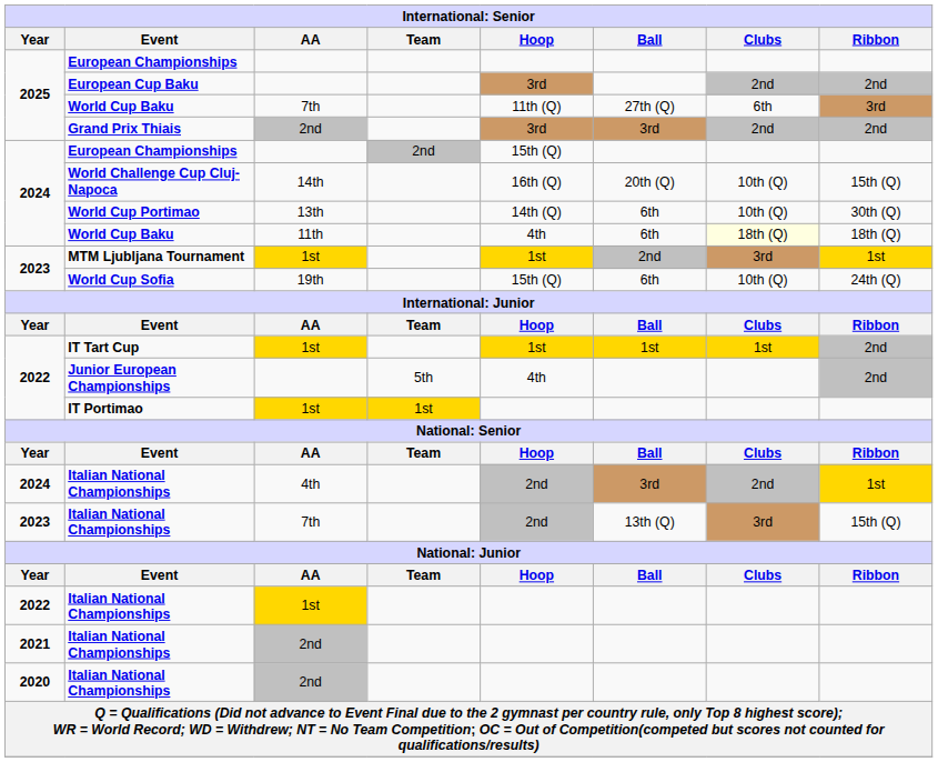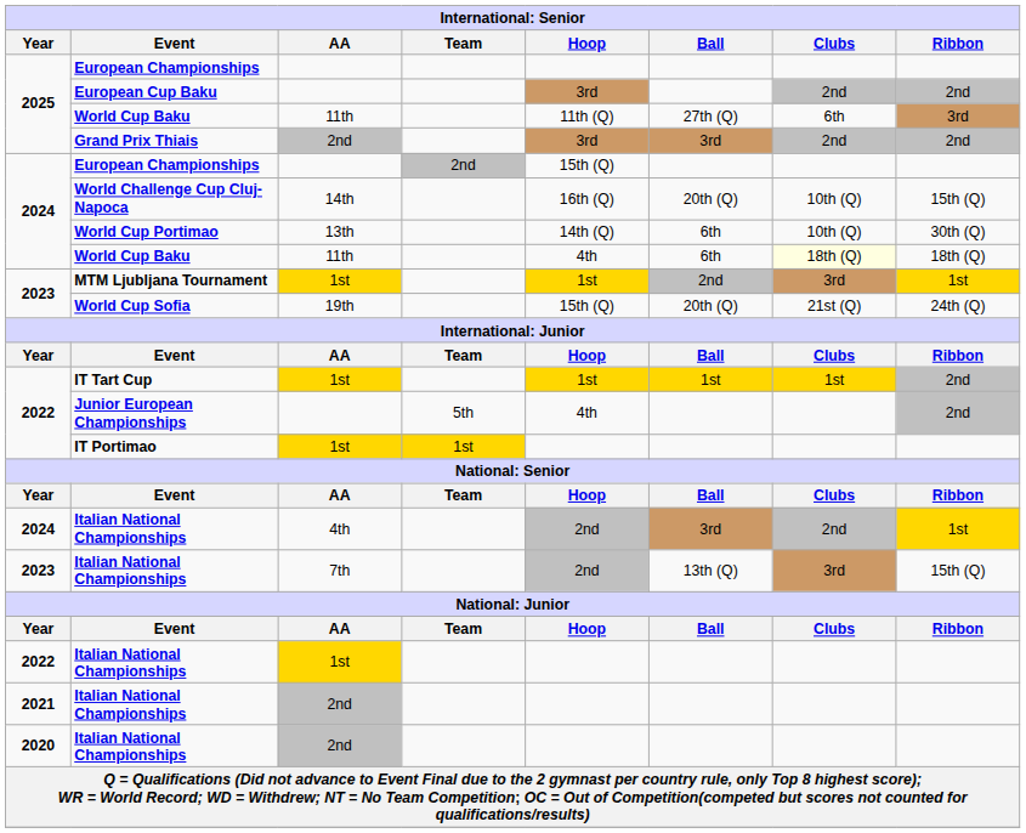 <table class="wikitable" style="text-align:center; font-size: 80%;">
 <tr>
 <th align=center colspan=8 style="background-color: #D6D6FF; "><strong>International: Senior</strong></th>
 </tr>
 <tr>
 <th>Year</th>
 <th>Event</th>
 <th width=100px>AA</th>
 <th width=100px>Team</th>
 <th width=100px><a href='#'>Hoop</a></th>
 <th width=100px><a href='#'>Ball</a></th>
 <th width=100px><a href='#'>Clubs</a></th>
 <th width=100px><a href='#'>Ribbon</a></th>
 </tr>
 <tr>
 <td rowspan="4"><strong>2025</strong></td>
 <td align=left><strong><a href='#'>European Championships</a></strong></td>
 <td></td>
 <td></td>
 <td></td>
 <td></td>
 <td></td>
 <td></td>
 </tr>
 <tr>
 <td align=left><strong><a href='#'>European Cup Baku</a></strong></td>
 <td></td>
 <td></td>
 <td bgcolor=CC9966>3rd</td>
 <td></td>
 <td bgcolor="silver">2nd</td>
 <td bgcolor="silver">2nd</td>
 </tr>
 <tr>
 <td align=left><strong><a href='#'>World Cup Baku</a></strong></td>
-<td>7th</td>
+<td>11th</td>
 <td></td>
 <td>11th (Q)</td>
 <td>27th (Q)</td>
 <td>6th</td>
 <td bgcolor=CC9966>3rd</td>
 </tr>
 <tr>
 <td align=left><strong><a href='#'>Grand Prix Thiais</a></strong></td>
 <td bgcolor="silver">2nd</td>
 <td></td>
 <td bgcolor=CC9966>3rd</td>
 <td bgcolor=CC9966>3rd</td>
 <td bgcolor="silver">2nd</td>
 <td bgcolor="silver">2nd</td>
 </tr>
 <tr>
 <td rowspan="4"><strong>2024</strong></td>
 <td align=left><strong><a href='#'>European Championships</a></strong></td>
 <td></td>
 <td bgcolor="silver">2nd</td>
 <td>15th (Q)</td>
 <td></td>
 <td></td>
 <td></td>
 </tr>
 <tr>
 <td align=left><strong><a href='#'>World Challenge Cup Cluj-Napoca</a></strong></td>
 <td>14th</td>
 <td></td>
 <td>16th (Q)</td>
 <td>20th (Q)</td>
 <td>10th (Q)</td>
 <td>15th (Q)</td>
 </tr>
 <tr>
 <td align=left><strong><a href='#'>World Cup Portimao</a></strong></td>
 <td>13th</td>
 <td></td>
 <td>14th (Q)</td>
 <td>6th</td>
 <td>10th (Q)</td>
 <td>30th (Q)</td>
 </tr>
 <tr>
 <td align=left><strong><a href='#'>World Cup Baku</a></strong></td>
 <td>11th</td>
 <td></td>
 <td>4th</td>
 <td>6th</td>
 <td style="background: lightyellow;">18th (Q)</td>
 <td>18th (Q)</td>
 </tr>
 <tr>
 <td rowspan="2"><strong>2023</strong></td>
 <td align=left><strong>MTM Ljubljana Tournament</strong></td>
 <td bgcolor=gold>1st</td>
 <td></td>
 <td bgcolor=gold>1st</td>
 <td bgcolor="silver">2nd</td>
 <td bgcolor=CC9966>3rd</td>
 <td bgcolor=gold>1st</td>
 </tr>
 <tr>
 <td align=left><strong><a href='#'>World Cup Sofia</a></strong></td>
 <td>19th</td>
 <td></td>
 <td>15th (Q)</td>
-<td>6th</td>
-<td>10th (Q)</td>
+<td>20th (Q)</td>
+<td>21st (Q)</td>
 <td>24th (Q)</td>
 </tr>
 <tr>
 <th align=center colspan=8 style="background-color: #D6D6FF; "><strong>International: Junior</strong></th>
 </tr>
 <tr>
 <th>Year</th>
 <th>Event</th>
 <th width=100px>AA</th>
 <th width=100px>Team</th>
 <th width=100px><a href='#'>Hoop</a></th>
 <th width=100px><a href='#'>Ball</a></th>
 <th width=100px><a href='#'>Clubs</a></th>
 <th width=100px><a href='#'>Ribbon</a></th>
 </tr>
 <tr>
 <td rowspan="3" width=50px><strong>2022</strong></td>
 <td align=left><strong>IT Tart Cup</strong></td>
 <td bgcolor=gold>1st</td>
 <td></td>
 <td bgcolor=gold>1st</td>
 <td bgcolor=gold>1st</td>
 <td bgcolor=gold>1st</td>
 <td bgcolor=silver>2nd</td>
 </tr>
 <tr>
 <td align=left><strong><a href='#'>Junior European Championships</a></strong></td>
 <td></td>
 <td>5th</td>
 <td>4th</td>
 <td></td>
 <td></td>
 <td bgcolor=silver>2nd</td>
 </tr>
 <tr>
 <td align=left><strong>IT Portimao</strong></td>
 <td bgcolor=gold>1st</td>
 <td bgcolor=gold>1st</td>
 <td></td>
 <td></td>
 <td></td>
 <td></td>
 </tr>
 <tr>
 <th align=center colspan=8 style="background-color: #D6D6FF; "><strong>National: Senior</strong></th>
 </tr>
 <tr>
 <th>Year</th>
 <th>Event</th>
 <th width=100px>AA</th>
 <th width=100px>Team</th>
 <th width=100px><a href='#'>Hoop</a></th>
 <th width=100px><a href='#'>Ball</a></th>
 <th width=100px><a href='#'>Clubs</a></th>
 <th width=100px><a href='#'>Ribbon</a></th>
 </tr>
 <tr>
 <td rowspan="1" width=50px><strong>2024</strong></td>
 <td align=left><strong><a href='#'>Italian National Championships</a></strong></td>
 <td>4th</td>
 <td></td>
 <td bgcolor=silver>2nd</td>
 <td bgcolor=CC9966>3rd</td>
 <td bgcolor=silver>2nd</td>
 <td bgcolor=gold>1st</td>
 </tr>
 <tr>
 <td rowspan="1" width=50px><strong>2023</strong></td>
 <td align=left><strong><a href='#'>Italian National Championships</a></strong></td>
 <td>7th</td>
 <td></td>
 <td bgcolor=silver>2nd</td>
 <td>13th (Q)</td>
 <td bgcolor=CC9966>3rd</td>
 <td>15th (Q)</td>
 </tr>
 <tr>
 <th align=center colspan=8 style="background-color: #D6D6FF; "><strong>National: Junior</strong></th>
 </tr>
 <tr>
 <th>Year</th>
 <th>Event</th>
 <th width=100px>AA</th>
 <th width=100px>Team</th>
 <th width=100px><a href='#'>Hoop</a></th>
 <th width=100px><a href='#'>Ball</a></th>
 <th width=100px><a href='#'>Clubs</a></th>
 <th width=100px><a href='#'>Ribbon</a></th>
 </tr>
 <tr>
 <td rowspan="1" width=50px><strong>2022</strong></td>
 <td align=left><strong><a href='#'>Italian National Championships</a></strong></td>
 <td bgcolor=gold>1st</td>
 <td></td>
 <td></td>
 <td></td>
 <td></td>
 <td></td>
 </tr>
 <tr>
 <td rowspan="1" width=50px><strong>2021</strong></td>
 <td align=left><strong><a href='#'>Italian National Championships</a></strong></td>
 <td bgcolor=silver>2nd</td>
 <td></td>
 <td></td>
 <td></td>
 <td></td>
 <td></td>
 </tr>
 <tr>
 <td rowspan="1" width=50px><strong>2020</strong></td>
 <td align=left><strong><a href='#'>Italian National Championships</a></strong></td>
 <td bgcolor=silver>2nd</td>
 <td></td>
 <td></td>
 <td></td>
 <td></td>
 <td></td>
 </tr>
 <tr>
 <th align=center colspan=8><em>Q = Qualifications (Did not advance to Event Final due to the 2 gymnast per country rule, only Top 8 highest score);</em> <br> <em>WR = World Record;</em> <em>WD = Withdrew;</em>  <em>NT = No Team Competition</em>; <em>OC = Out of Competition(competed but scores not counted for qualifications/results)</em></th>
 </tr>
 <tr>
 </tr>
 </table>
